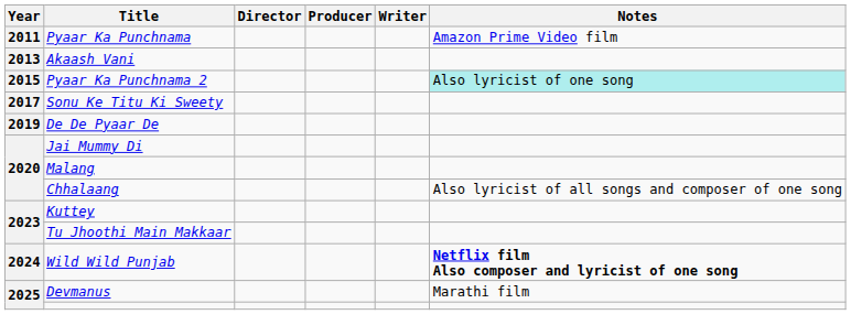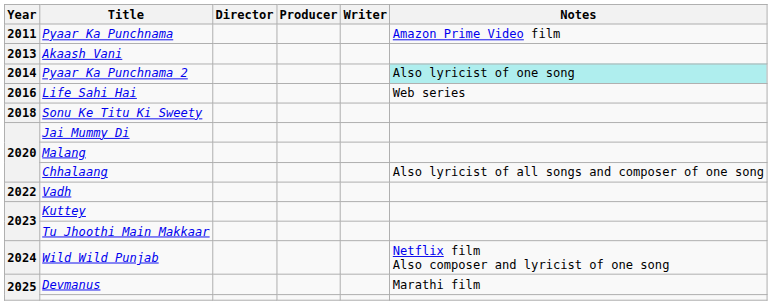 <table class="wikitable plainrowheaders sortable">
 <tr>
 <th scope="col">Year</th>
 <th scope="col">Title</th>
 <th scope="col">Director</th>
 <th scope="col">Producer</th>
 <th scope="col">Writer</th>
 <th scope="col" class="unsortable">Notes</th>
 </tr>
 <tr>
 <th scope="row">2011</th>
 <td><em><a href='#'>Pyaar Ka Punchnama</a></em></td>
 <td></td>
 <td></td>
 <td></td>
 <td><a href='#'>Amazon Prime Video</a> film</td>
 </tr>
 <tr>
 <th scope="row">2013</th>
 <td><em><a href='#'>Akaash Vani</a></em></td>
 <td></td>
 <td></td>
 <td></td>
 <td></td>
 </tr>
 <tr>
-<th scope="row">2015</th>
+<th scope="row">2014</th>
 <td><em><a href='#'>Pyaar Ka Punchnama 2</a></em></td>
 <td></td>
 <td></td>
 <td></td>
 <td style="background: paleturquoise;">Also lyricist of one song</td>
 </tr>
 <tr>
-<th scope="row">2017</th>
-<td><em><a href='#'>Sonu Ke Titu Ki Sweety</a></em></td>
+<th scope="row">2016</th>
+<td><em><a href='#'>Life Sahi Hai</a></em></td>
 <td></td>
 <td></td>
 <td></td>
-<td></td>
+<td>Web series</td>
 </tr>
 <tr>
-<th scope="row">2019</th>
-<td><em><a href='#'>De De Pyaar De</a></em></td>
+<th scope="row">2018</th>
+<td><em><a href='#'>Sonu Ke Titu Ki Sweety</a></em></td>
 <td></td>
 <td></td>
 <td></td>
 <td></td>
 </tr>
 <tr>
 <th scope="row" rowspan="3">2020</th>
 <td><em><a href='#'>Jai Mummy Di</a></em></td>
 <td></td>
 <td></td>
 <td></td>
 <td></td>
 </tr>
 <tr>
 <td><em><a href='#'>Malang</a></em></td>
 <td></td>
 <td></td>
 <td></td>
 <td></td>
 </tr>
 <tr>
 <td><em><a href='#'>Chhalaang</a></em></td>
 <td></td>
 <td></td>
 <td></td>
 <td>Also lyricist of all songs and composer of one song</td>
 </tr>
 <tr>
+<th scope="row">2022</th>
+<td><em><a href='#'>Vadh</a></em></td>
+<td></td>
+<td></td>
+<td></td>
+<td></td>
+</tr>
+<tr>
 <th scope="row"  rowspan="2">2023</th>
 <td><em><a href='#'>Kuttey</a></em></td>
 <td></td>
 <td></td>
 <td></td>
 <td></td>
 </tr>
 <tr>
 <td><em><a href='#'>Tu Jhoothi Main Makkaar</a></em></td>
 <td></td>
 <td></td>
 <td></td>
 <td></td>
 </tr>
 <tr>
 <th scope="row">2024</th>
 <td><em><a href='#'>Wild Wild Punjab</a></em></td>
 <td></td>
 <td></td>
 <td></td>
-<td><strong><a href='#'>Netflix</a> film<br>Also composer and lyricist of one song</strong></td>
+<td><a href='#'>Netflix</a> film<br>Also composer and lyricist of one song</td>
 </tr>
 <tr>
 <th rowspan="2" scope="row">2025</th>
 <td><em><a href='#'>Devmanus</a></em></td>
 <td></td>
 <td></td>
 <td></td>
 <td>Marathi film</td>
 </tr>
 <tr>
 <td></td>
 <td></td>
 <td></td>
 <td></td>
 <td></td>
 </tr>
 </table>
